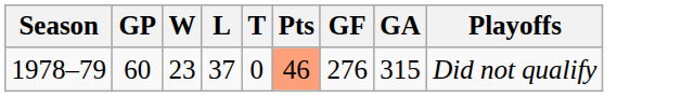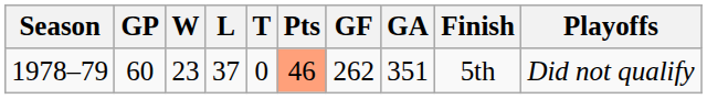 <table class="wikitable" style="text-align:center">
 <tr>
 <th>Season</th>
 <th>GP</th>
 <th>W</th>
 <th>L</th>
 <th>T</th>
 <th>Pts</th>
 <th>GF</th>
 <th>GA</th>
+<th>Finish</th>
 <th>Playoffs</th>
 </tr>
 <tr>
 <td>1978–79</td>
 <td>60</td>
 <td>23</td>
 <td>37</td>
 <td>0</td>
 <td style="background: lightsalmon;">46</td>
-<td>276</td>
-<td>315</td>
+<td>262</td>
+<td>351</td>
+<td>5th</td>
 <td align=left><em>Did not qualify</em></td>
 </tr>
 </table>
